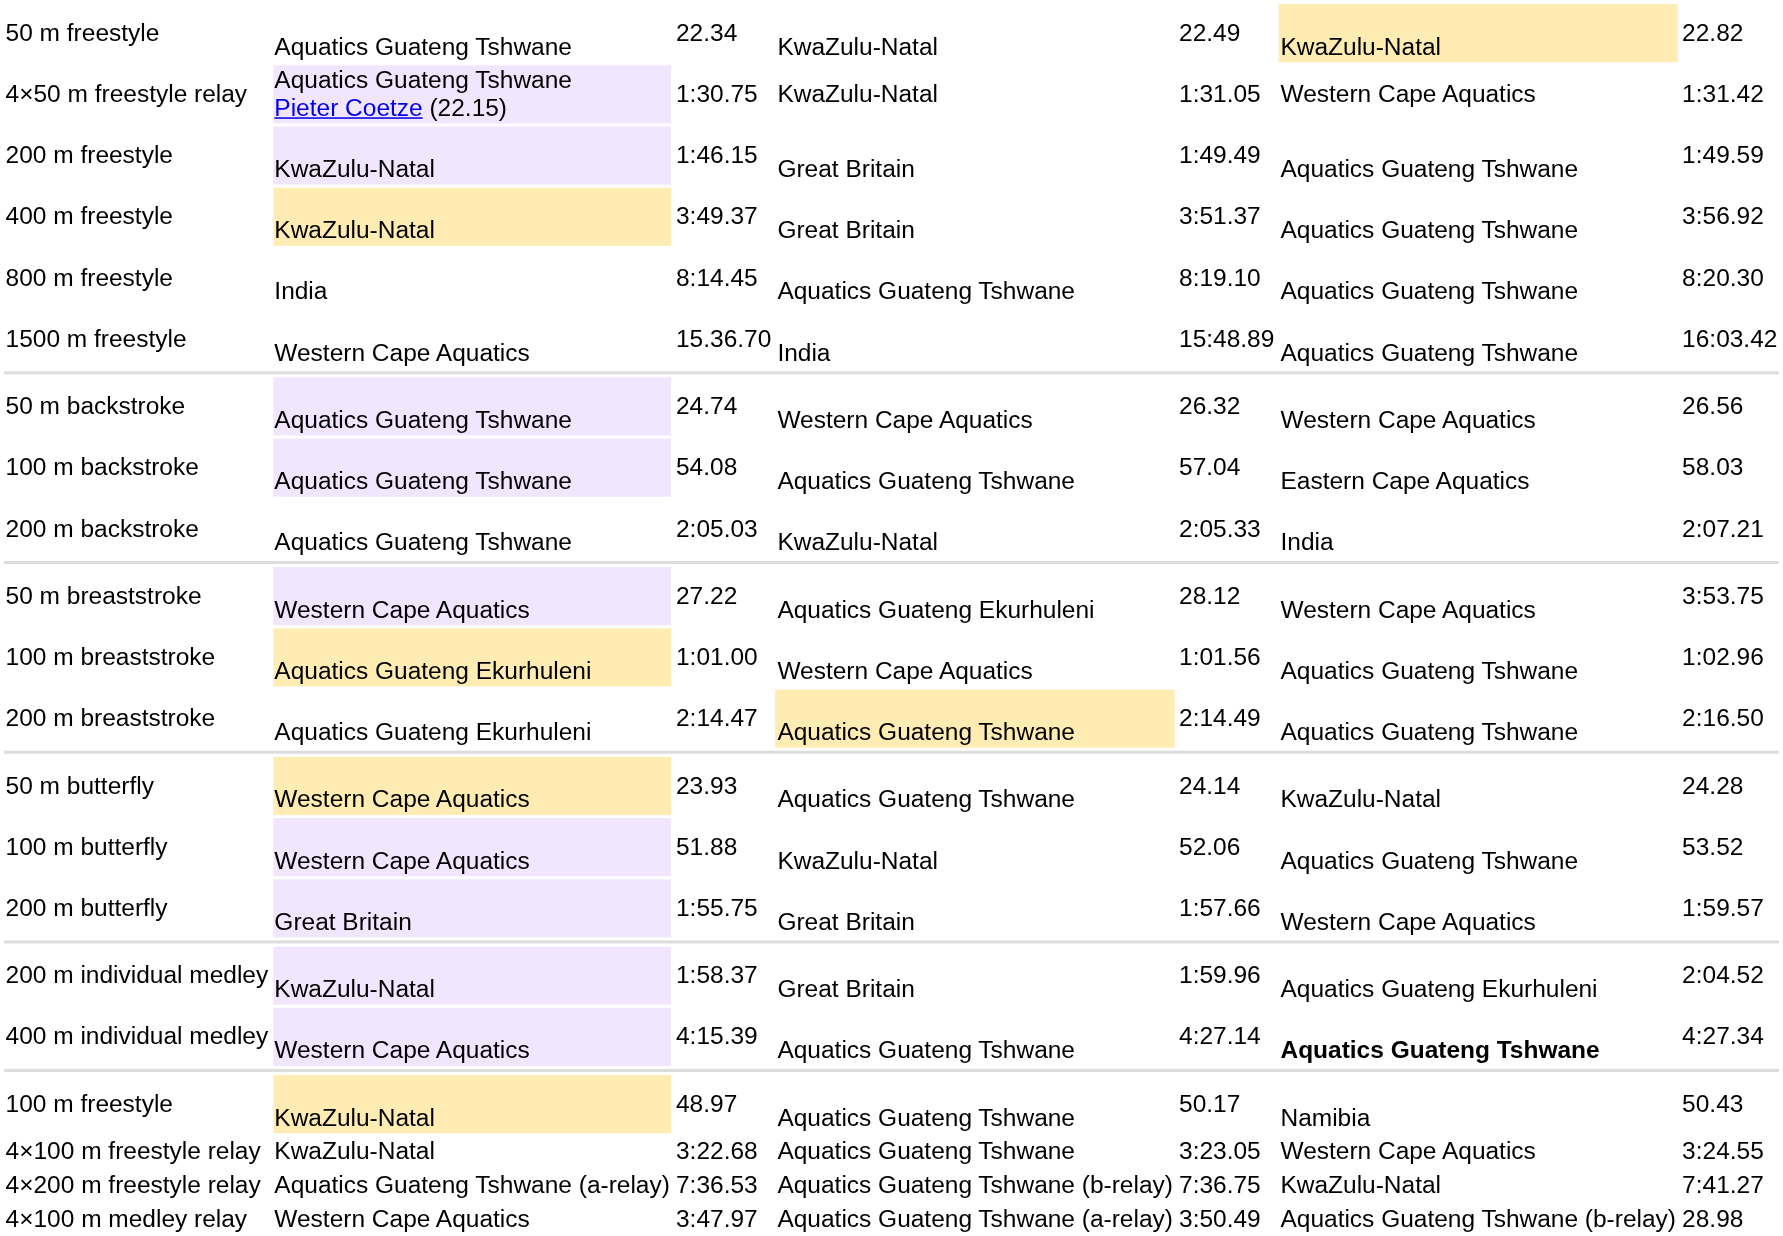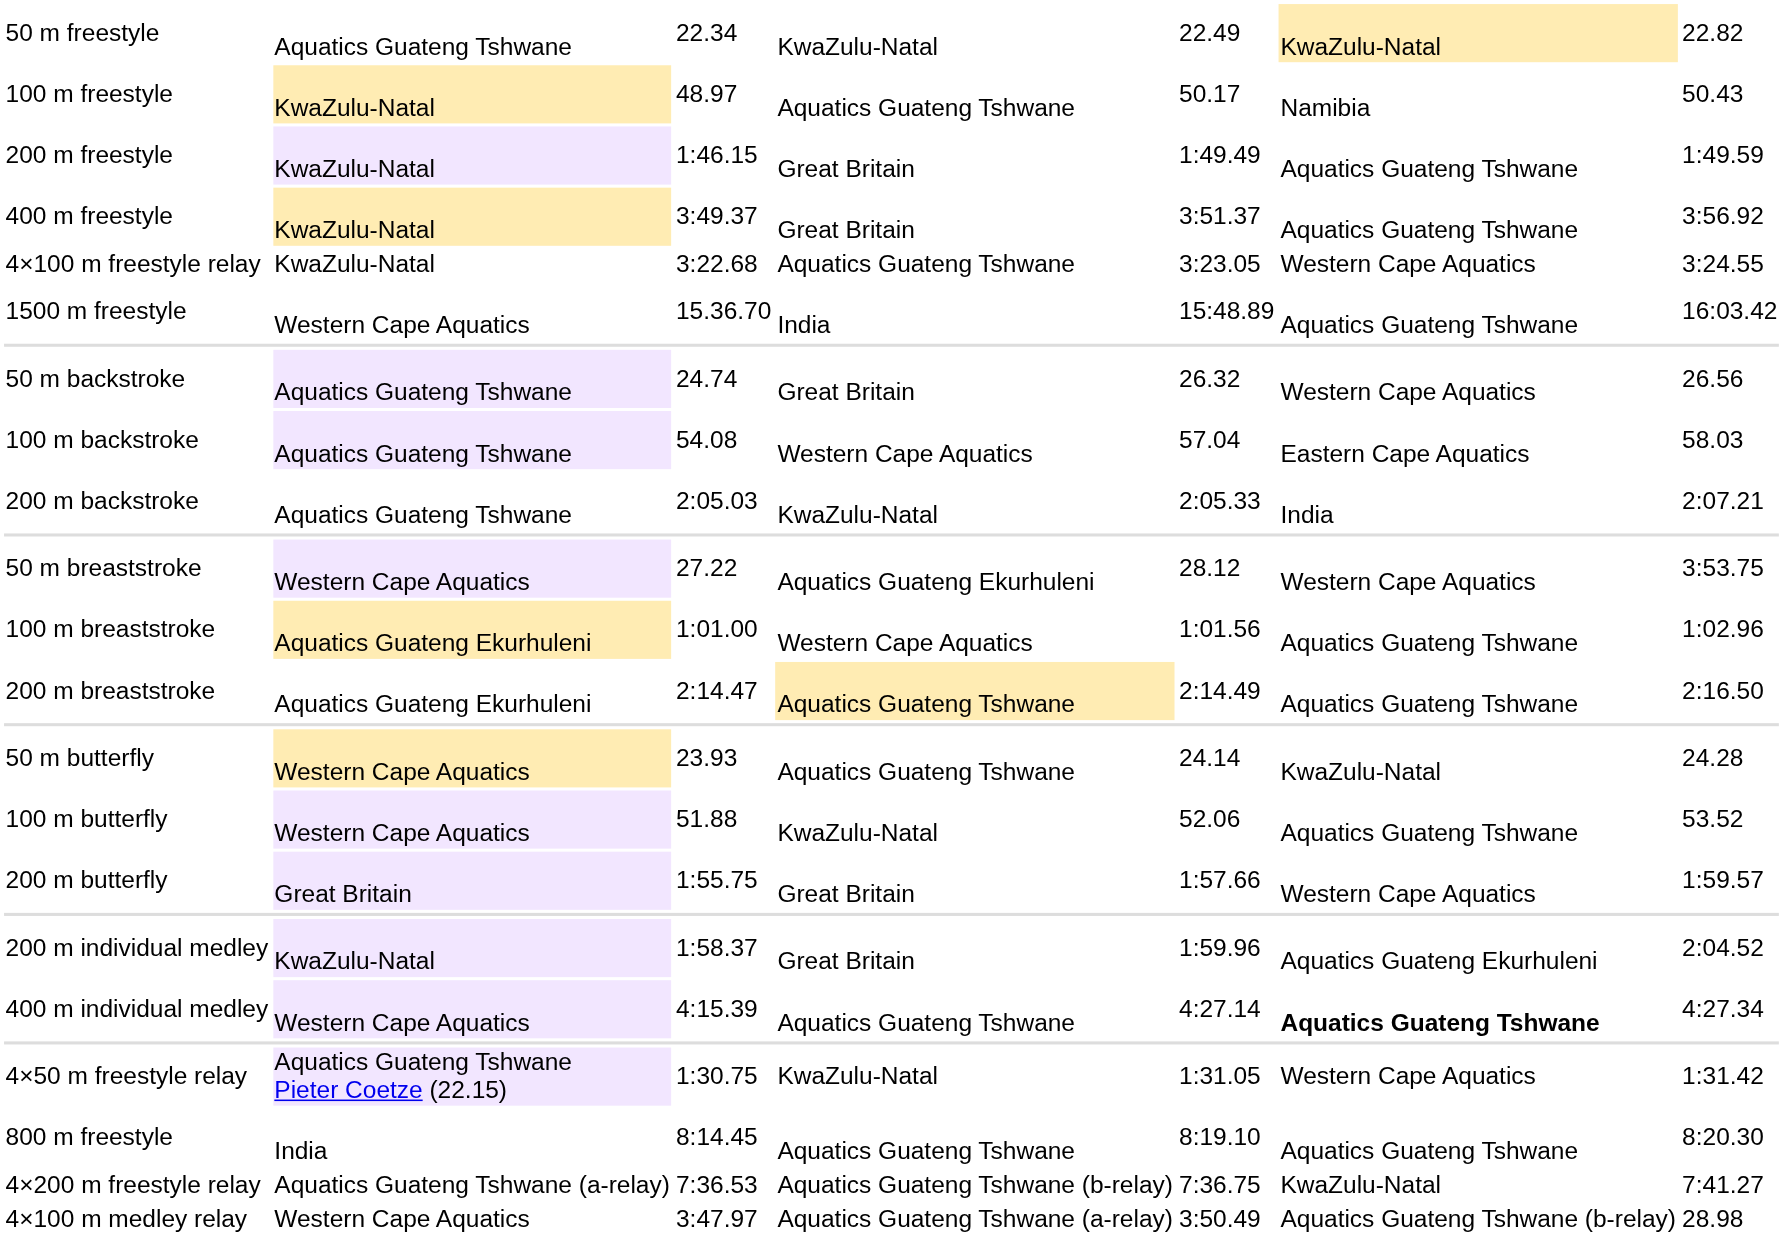 <table>
 <tr>
 <td>50 m freestyle</td>
 <td> <br> Aquatics Guateng Tshwane</td>
 <td>22.34</td>
 <td> <br> KwaZulu-Natal</td>
 <td>22.49</td>
 <td bgcolor=#ffecb3> <br> KwaZulu-Natal</td>
 <td>22.82</td>
 </tr>
 <tr>
-<td>4×50 m freestyle relay</td>
-<td bgcolor=#f2e6ff>Aquatics Guateng Tshwane <br> <a href='#'>Pieter Coetze</a> (22.15)</td>
-<td>1:30.75</td>
-<td>KwaZulu-Natal</td>
-<td>1:31.05</td>
-<td>Western Cape Aquatics</td>
-<td>1:31.42</td>
+<td>100 m freestyle</td>
+<td bgcolor=#ffecb3> <br> KwaZulu-Natal</td>
+<td>48.97</td>
+<td> <br> Aquatics Guateng Tshwane</td>
+<td>50.17</td>
+<td> <br> Namibia</td>
+<td>50.43</td>
 </tr>
 <tr>
 <td>200 m freestyle</td>
 <td bgcolor=#f2e6ff> <br> KwaZulu-Natal</td>
 <td>1:46.15</td>
 <td> <br> Great Britain</td>
 <td>1:49.49</td>
 <td> <br> Aquatics Guateng Tshwane</td>
 <td>1:49.59</td>
 </tr>
 <tr>
 <td>400 m freestyle</td>
 <td bgcolor=#ffecb3> <br> KwaZulu-Natal</td>
 <td>3:49.37</td>
 <td> <br> Great Britain</td>
 <td>3:51.37</td>
 <td> <br> Aquatics Guateng Tshwane</td>
 <td>3:56.92</td>
 </tr>
 <tr>
-<td>800 m freestyle</td>
-<td> <br> India</td>
-<td>8:14.45</td>
-<td> <br> Aquatics Guateng Tshwane</td>
-<td>8:19.10</td>
-<td> <br> Aquatics Guateng Tshwane</td>
-<td>8:20.30</td>
+<td>4×100 m freestyle relay</td>
+<td>KwaZulu-Natal</td>
+<td>3:22.68</td>
+<td>Aquatics Guateng Tshwane</td>
+<td>3:23.05</td>
+<td>Western Cape Aquatics</td>
+<td>3:24.55</td>
 </tr>
 <tr>
 <td>1500 m freestyle</td>
 <td> <br> Western Cape Aquatics</td>
 <td>15.36.70</td>
 <td> <br> India</td>
 <td>15:48.89</td>
 <td> <br> Aquatics Guateng Tshwane</td>
 <td>16:03.42</td>
 </tr>
 <tr bgcolor=#DDDDDD>
 <td colspan=7></td>
 </tr>
 <tr>
 <td>50 m backstroke</td>
 <td bgcolor=#f2e6ff> <br> Aquatics Guateng Tshwane</td>
 <td>24.74</td>
-<td> <br> Western Cape Aquatics</td>
+<td> <br> Great Britain</td>
 <td>26.32</td>
 <td> <br> Western Cape Aquatics</td>
 <td>26.56</td>
 </tr>
 <tr>
 <td>100 m backstroke</td>
 <td bgcolor=#f2e6ff> <br> Aquatics Guateng Tshwane</td>
 <td>54.08</td>
-<td> <br> Aquatics Guateng Tshwane</td>
+<td> <br> Western Cape Aquatics</td>
 <td>57.04</td>
 <td> <br> Eastern Cape Aquatics</td>
 <td>58.03</td>
 </tr>
 <tr>
 <td>200 m backstroke</td>
 <td> <br> Aquatics Guateng Tshwane</td>
 <td>2:05.03</td>
 <td> <br> KwaZulu-Natal</td>
 <td>2:05.33</td>
 <td> <br> India</td>
 <td>2:07.21</td>
 </tr>
 <tr bgcolor=#DDDDDD>
 <td colspan=7></td>
 </tr>
 <tr>
 <td>50 m breaststroke</td>
 <td bgcolor=#f2e6ff> <br> Western Cape Aquatics</td>
 <td>27.22</td>
 <td> <br> Aquatics Guateng Ekurhuleni</td>
 <td>28.12</td>
 <td> <br> Western Cape Aquatics</td>
 <td>3:53.75</td>
 </tr>
 <tr>
 <td>100 m breaststroke</td>
 <td bgcolor=#ffecb3> <br> Aquatics Guateng Ekurhuleni</td>
 <td>1:01.00</td>
 <td> <br> Western Cape Aquatics</td>
 <td>1:01.56</td>
 <td> <br> Aquatics Guateng Tshwane</td>
 <td>1:02.96</td>
 </tr>
 <tr>
 <td>200 m breaststroke</td>
 <td> <br> Aquatics Guateng Ekurhuleni</td>
 <td>2:14.47</td>
 <td bgcolor=#ffecb3> <br> Aquatics Guateng Tshwane</td>
 <td>2:14.49</td>
 <td> <br> Aquatics Guateng Tshwane</td>
 <td>2:16.50</td>
 </tr>
 <tr bgcolor=#DDDDDD>
 <td colspan=7></td>
 </tr>
 <tr>
 <td>50 m butterfly</td>
 <td bgcolor=#ffecb3> <br> Western Cape Aquatics</td>
 <td>23.93</td>
 <td> <br> Aquatics Guateng Tshwane</td>
 <td>24.14</td>
 <td> <br> KwaZulu-Natal</td>
 <td>24.28</td>
 </tr>
 <tr>
 <td>100 m butterfly</td>
 <td bgcolor=#f2e6ff> <br> Western Cape Aquatics</td>
 <td>51.88</td>
 <td> <br> KwaZulu-Natal</td>
 <td>52.06</td>
 <td> <br> Aquatics Guateng Tshwane</td>
 <td>53.52</td>
 </tr>
 <tr>
 <td>200 m butterfly</td>
 <td bgcolor=#f2e6ff> <br> Great Britain</td>
 <td>1:55.75</td>
 <td> <br> Great Britain</td>
 <td>1:57.66</td>
 <td> <br> Western Cape Aquatics</td>
 <td>1:59.57</td>
 </tr>
 <tr bgcolor=#DDDDDD>
 <td colspan=7></td>
 </tr>
 <tr>
 <td>200 m individual medley</td>
 <td bgcolor=#f2e6ff> <br> KwaZulu-Natal</td>
 <td>1:58.37</td>
 <td> <br> Great Britain</td>
 <td>1:59.96</td>
 <td> <br> Aquatics Guateng Ekurhuleni</td>
 <td>2:04.52</td>
 </tr>
 <tr>
 <td>400 m individual medley</td>
 <td bgcolor=#f2e6ff> <br> Western Cape Aquatics</td>
 <td>4:15.39</td>
 <td> <br> Aquatics Guateng Tshwane</td>
 <td>4:27.14</td>
 <td><strong> <br> Aquatics Guateng Tshwane</strong></td>
 <td>4:27.34</td>
 </tr>
 <tr bgcolor=#DDDDDD>
 <td colspan=7></td>
 </tr>
 <tr>
-<td>100 m freestyle</td>
-<td bgcolor=#ffecb3> <br> KwaZulu-Natal</td>
-<td>48.97</td>
-<td> <br> Aquatics Guateng Tshwane</td>
-<td>50.17</td>
-<td> <br> Namibia</td>
-<td>50.43</td>
+<td>4×50 m freestyle relay</td>
+<td bgcolor=#f2e6ff>Aquatics Guateng Tshwane <br> <a href='#'>Pieter Coetze</a> (22.15)</td>
+<td>1:30.75</td>
+<td>KwaZulu-Natal</td>
+<td>1:31.05</td>
+<td>Western Cape Aquatics</td>
+<td>1:31.42</td>
 </tr>
 <tr>
-<td>4×100 m freestyle relay</td>
-<td>KwaZulu-Natal</td>
-<td>3:22.68</td>
-<td>Aquatics Guateng Tshwane</td>
-<td>3:23.05</td>
-<td>Western Cape Aquatics</td>
-<td>3:24.55</td>
+<td>800 m freestyle</td>
+<td> <br> India</td>
+<td>8:14.45</td>
+<td> <br> Aquatics Guateng Tshwane</td>
+<td>8:19.10</td>
+<td> <br> Aquatics Guateng Tshwane</td>
+<td>8:20.30</td>
 </tr>
 <tr>
 <td>4×200 m freestyle relay</td>
 <td>Aquatics Guateng Tshwane (a-relay)</td>
 <td>7:36.53</td>
 <td>Aquatics Guateng Tshwane (b-relay)</td>
 <td>7:36.75</td>
 <td>KwaZulu-Natal</td>
 <td>7:41.27</td>
 </tr>
 <tr>
 <td>4×100 m medley relay</td>
 <td>Western Cape Aquatics</td>
 <td>3:47.97</td>
 <td>Aquatics Guateng Tshwane (a-relay)</td>
 <td>3:50.49</td>
 <td>Aquatics Guateng Tshwane (b-relay)</td>
 <td>28.98</td>
 </tr>
 </table>
